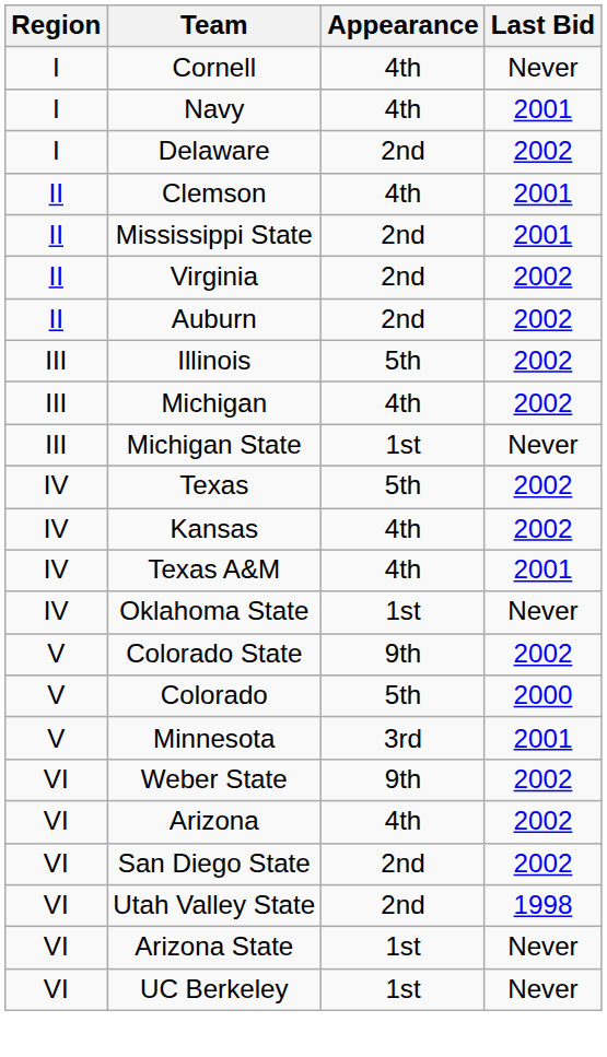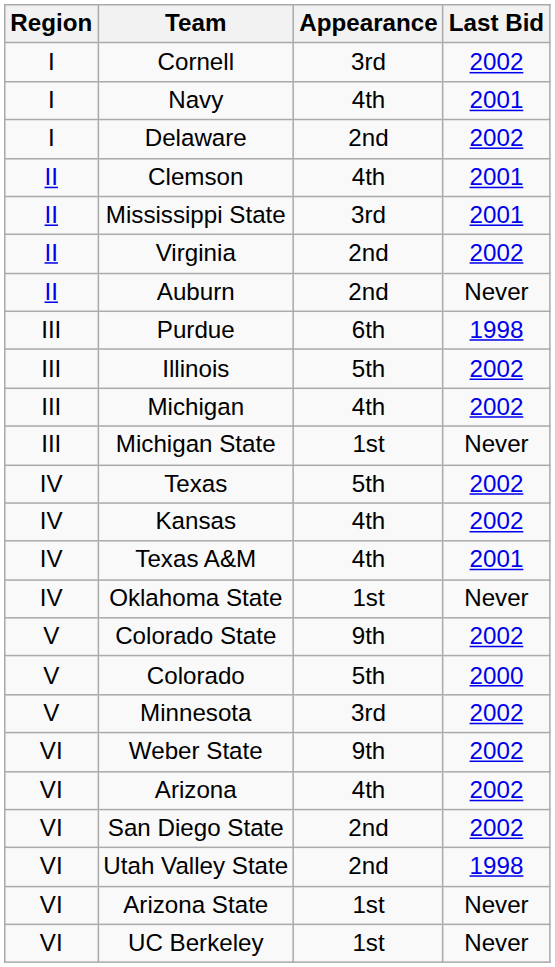 <table class="wikitable sortable" style="text-align:center">
 <tr>
 <th>Region</th>
 <th>Team</th>
 <th>Appearance</th>
 <th>Last Bid</th>
 </tr>
 <tr>
 <td>I</td>
 <td>Cornell</td>
-<td>4th</td>
-<td>Never</td>
+<td>3rd</td>
+<td><a href='#'>2002</a></td>
 </tr>
 <tr>
 <td>I</td>
 <td>Navy</td>
 <td>4th</td>
 <td><a href='#'>2001</a></td>
 </tr>
 <tr>
 <td>I</td>
 <td>Delaware</td>
 <td>2nd</td>
 <td><a href='#'>2002</a></td>
 </tr>
 <tr>
 <td><a href='#'>II</a></td>
 <td>Clemson</td>
 <td>4th</td>
 <td><a href='#'>2001</a></td>
 </tr>
 <tr>
 <td><a href='#'>II</a></td>
 <td>Mississippi State</td>
-<td>2nd</td>
+<td>3rd</td>
 <td><a href='#'>2001</a></td>
 </tr>
 <tr>
 <td><a href='#'>II</a></td>
 <td>Virginia</td>
 <td>2nd</td>
 <td><a href='#'>2002</a></td>
 </tr>
 <tr>
 <td><a href='#'>II</a></td>
 <td>Auburn</td>
 <td>2nd</td>
-<td><a href='#'>2002</a></td>
+<td>Never</td>
+</tr>
+<tr>
+<td>III</td>
+<td>Purdue</td>
+<td>6th</td>
+<td><a href='#'>1998</a></td>
 </tr>
 <tr>
 <td>III</td>
 <td>Illinois</td>
 <td>5th</td>
 <td><a href='#'>2002</a></td>
 </tr>
 <tr>
 <td>III</td>
 <td>Michigan</td>
 <td>4th</td>
 <td><a href='#'>2002</a></td>
 </tr>
 <tr>
 <td>III</td>
 <td>Michigan State</td>
 <td>1st</td>
 <td>Never</td>
 </tr>
 <tr>
 <td>IV</td>
 <td>Texas</td>
 <td>5th</td>
 <td><a href='#'>2002</a></td>
 </tr>
 <tr>
 <td>IV</td>
 <td>Kansas</td>
 <td>4th</td>
 <td><a href='#'>2002</a></td>
 </tr>
 <tr>
 <td>IV</td>
 <td>Texas A&M</td>
 <td>4th</td>
 <td><a href='#'>2001</a></td>
 </tr>
 <tr>
 <td>IV</td>
 <td>Oklahoma State</td>
 <td>1st</td>
 <td>Never</td>
 </tr>
 <tr>
 <td>V</td>
 <td>Colorado State</td>
 <td>9th</td>
 <td><a href='#'>2002</a></td>
 </tr>
 <tr>
 <td>V</td>
 <td>Colorado</td>
 <td>5th</td>
 <td><a href='#'>2000</a></td>
 </tr>
 <tr>
 <td>V</td>
 <td>Minnesota</td>
 <td>3rd</td>
-<td><a href='#'>2001</a></td>
+<td><a href='#'>2002</a></td>
 </tr>
 <tr>
 <td>VI</td>
 <td>Weber State</td>
 <td>9th</td>
 <td><a href='#'>2002</a></td>
 </tr>
 <tr>
 <td>VI</td>
 <td>Arizona</td>
 <td>4th</td>
 <td><a href='#'>2002</a></td>
 </tr>
 <tr>
 <td>VI</td>
 <td>San Diego State</td>
 <td>2nd</td>
 <td><a href='#'>2002</a></td>
 </tr>
 <tr>
 <td>VI</td>
 <td>Utah Valley State</td>
 <td>2nd</td>
 <td><a href='#'>1998</a></td>
 </tr>
 <tr>
 <td>VI</td>
 <td>Arizona State</td>
 <td>1st</td>
 <td>Never</td>
 </tr>
 <tr>
 <td>VI</td>
 <td>UC Berkeley</td>
 <td>1st</td>
 <td>Never</td>
 </tr>
 </table>
